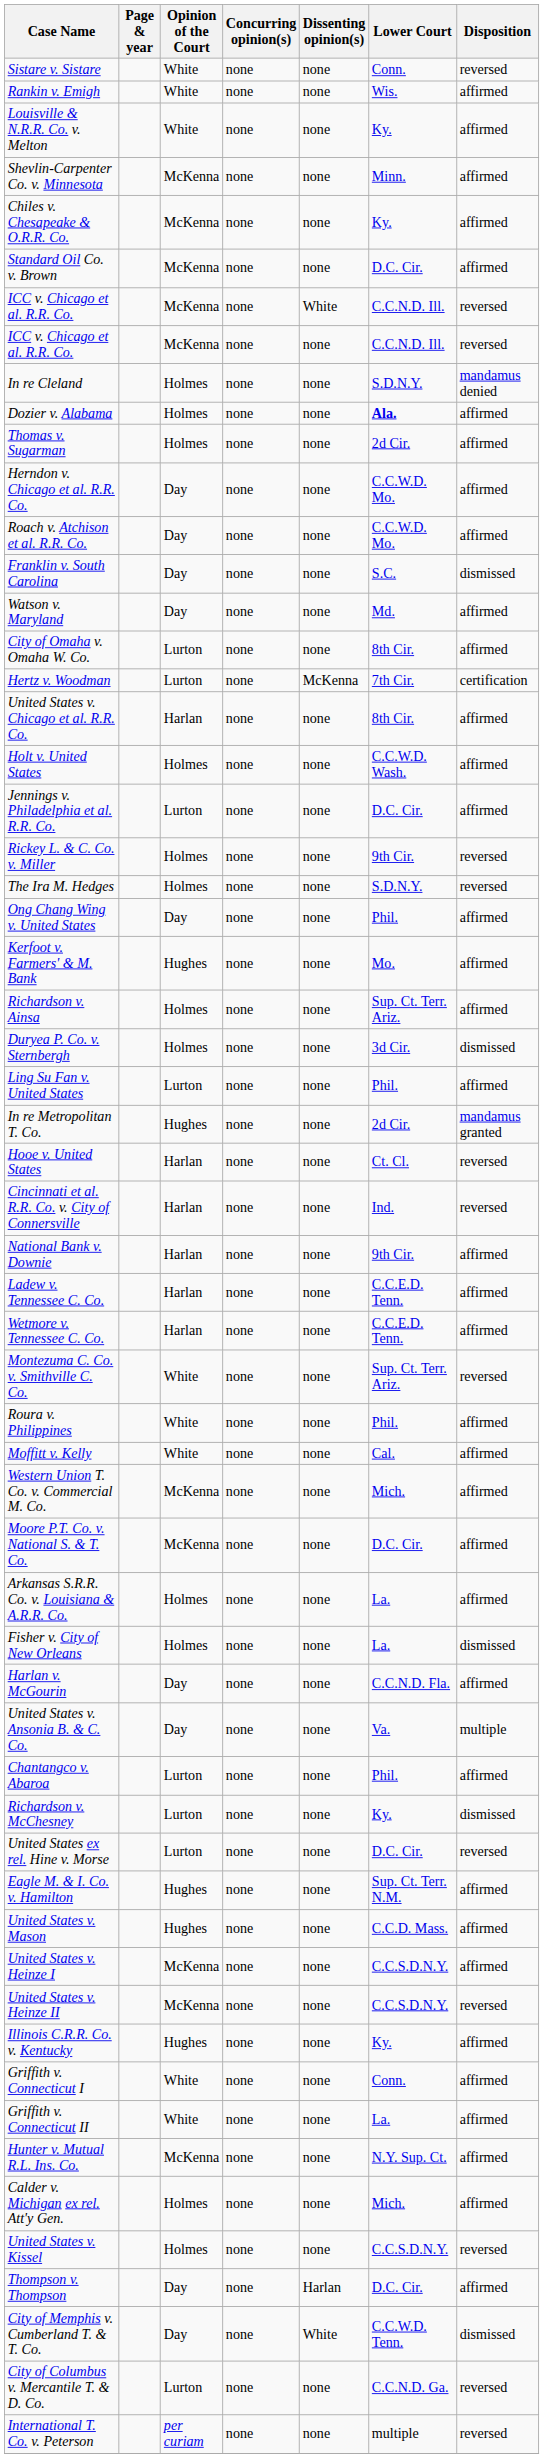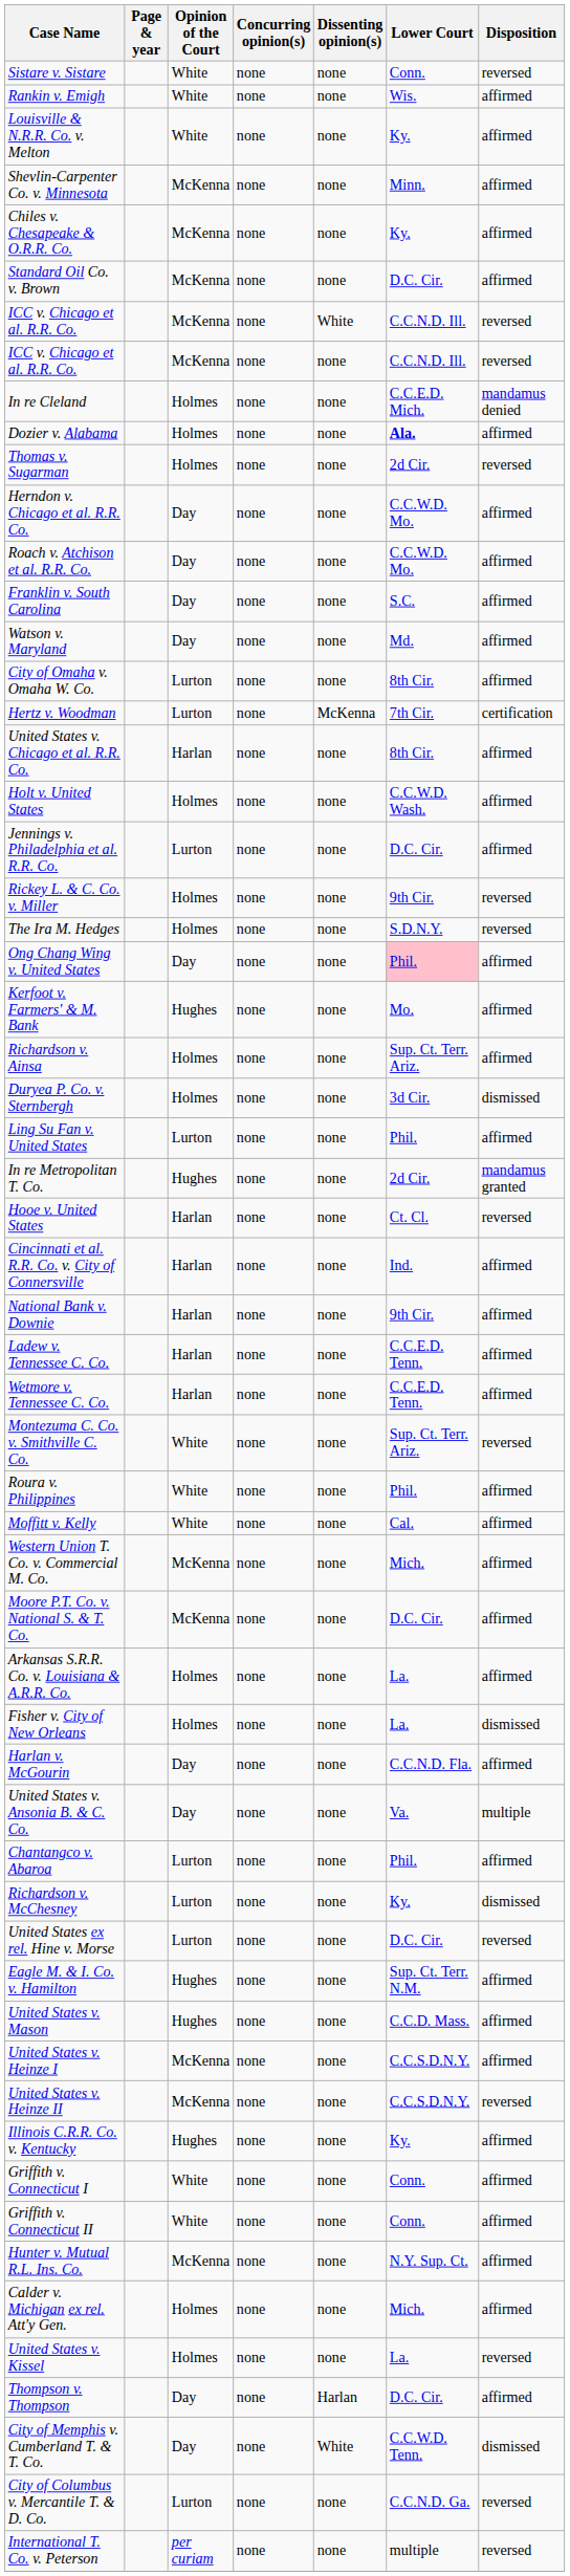 <table class="wikitable sortable">
 <tr>
 <th scope="col" style="width: 400px;">Case Name</th>
 <th scope="col" style="width: 95px;">Page & year</th>
 <th scope="col" style="width: 10px;">Opinion of the Court</th>
 <th scope="col" style="width: 10px;">Concurring opinion(s)</th>
 <th scope="col" style="width: 10px;">Dissenting opinion(s)</th>
 <th scope="col" style="width: 133px;">Lower Court</th>
 <th scope="col" style="width: 150px;">Disposition</th>
 </tr>
 <tr>
 <td><em><a href='#'>Sistare v. Sistare</a></em></td>
 <td align="right"></td>
 <td>White</td>
 <td>none</td>
 <td>none</td>
 <td><a href='#'>Conn.</a></td>
 <td>reversed</td>
 </tr>
 <tr>
 <td><em><a href='#'>Rankin v. Emigh</a></em></td>
 <td align="right"></td>
 <td>White</td>
 <td>none</td>
 <td>none</td>
 <td><a href='#'>Wis.</a></td>
 <td>affirmed</td>
 </tr>
 <tr>
 <td><em><a href='#'>Louisville & N.R.R. Co.</a> v. Melton</em></td>
 <td align="right"></td>
 <td>White</td>
 <td>none</td>
 <td>none</td>
 <td><a href='#'>Ky.</a></td>
 <td>affirmed</td>
 </tr>
 <tr>
 <td><em>Shevlin-Carpenter Co. v. <a href='#'>Minnesota</a></em></td>
 <td align="right"></td>
 <td>McKenna</td>
 <td>none</td>
 <td>none</td>
 <td><a href='#'>Minn.</a></td>
 <td>affirmed</td>
 </tr>
 <tr>
 <td><em>Chiles v. <a href='#'>Chesapeake & O.R.R. Co.</a></em></td>
 <td align="right"></td>
 <td>McKenna</td>
 <td>none</td>
 <td>none</td>
 <td><a href='#'>Ky.</a></td>
 <td>affirmed</td>
 </tr>
 <tr>
 <td><em><a href='#'>Standard Oil</a> Co. v. Brown</em></td>
 <td align="right"></td>
 <td>McKenna</td>
 <td>none</td>
 <td>none</td>
 <td><a href='#'>D.C. Cir.</a></td>
 <td>affirmed</td>
 </tr>
 <tr>
 <td><em><a href='#'>ICC</a> v. <a href='#'>Chicago et al. R.R. Co.</a></em></td>
 <td align="right"></td>
 <td>McKenna</td>
 <td>none</td>
 <td>White</td>
 <td><a href='#'>C.C.N.D. Ill.</a></td>
 <td>reversed</td>
 </tr>
 <tr>
 <td><em><a href='#'>ICC</a> v. <a href='#'>Chicago et al. R.R. Co.</a></em></td>
 <td align="right"></td>
 <td>McKenna</td>
 <td>none</td>
 <td>none</td>
 <td><a href='#'>C.C.N.D. Ill.</a></td>
 <td>reversed</td>
 </tr>
 <tr>
 <td><em>In re Cleland</em></td>
 <td align="right"></td>
 <td>Holmes</td>
 <td>none</td>
 <td>none</td>
-<td><a href='#'>S.D.N.Y.</a></td>
+<td><a href='#'>C.C.E.D. Mich.</a></td>
 <td><a href='#'>mandamus</a> denied</td>
 </tr>
 <tr>
 <td><em>Dozier v. <a href='#'>Alabama</a></em></td>
 <td align="right"></td>
 <td>Holmes</td>
 <td>none</td>
 <td>none</td>
 <td><strong><a href='#'>Ala.</a></strong></td>
 <td>affirmed</td>
 </tr>
 <tr>
 <td><em><a href='#'>Thomas v. Sugarman</a></em></td>
 <td align="right"></td>
 <td>Holmes</td>
 <td>none</td>
 <td>none</td>
 <td><a href='#'>2d Cir.</a></td>
-<td>affirmed</td>
+<td>reversed</td>
 </tr>
 <tr>
 <td><em>Herndon v. <a href='#'>Chicago et al. R.R. Co.</a></em></td>
 <td align="right"></td>
 <td>Day</td>
 <td>none</td>
 <td>none</td>
 <td><a href='#'>C.C.W.D. Mo.</a></td>
 <td>affirmed</td>
 </tr>
 <tr>
 <td><em>Roach v. <a href='#'>Atchison et al. R.R. Co.</a></em></td>
 <td align="right"></td>
 <td>Day</td>
 <td>none</td>
 <td>none</td>
 <td><a href='#'>C.C.W.D. Mo.</a></td>
 <td>affirmed</td>
 </tr>
 <tr>
 <td><em><a href='#'>Franklin v. South Carolina</a></em></td>
 <td align="right"></td>
 <td>Day</td>
 <td>none</td>
 <td>none</td>
 <td><a href='#'>S.C.</a></td>
-<td>dismissed</td>
+<td>affirmed</td>
 </tr>
 <tr>
 <td><em>Watson v. <a href='#'>Maryland</a></em></td>
 <td align="right"></td>
 <td>Day</td>
 <td>none</td>
 <td>none</td>
 <td><a href='#'>Md.</a></td>
 <td>affirmed</td>
 </tr>
 <tr>
 <td><em><a href='#'>City of Omaha</a> v. Omaha W. Co.</em></td>
 <td align="right"></td>
 <td>Lurton</td>
 <td>none</td>
 <td>none</td>
 <td><a href='#'>8th Cir.</a></td>
 <td>affirmed</td>
 </tr>
 <tr>
 <td><em><a href='#'>Hertz v. Woodman</a></em></td>
 <td align="right"></td>
 <td>Lurton</td>
 <td>none</td>
 <td>McKenna</td>
 <td><a href='#'>7th Cir.</a></td>
 <td>certification</td>
 </tr>
 <tr>
 <td><em>United States v. <a href='#'>Chicago et al. R.R. Co.</a></em></td>
 <td align="right"></td>
 <td>Harlan</td>
 <td>none</td>
 <td>none</td>
 <td><a href='#'>8th Cir.</a></td>
 <td>affirmed</td>
 </tr>
 <tr>
 <td><em><a href='#'>Holt v. United States</a></em></td>
 <td align="right"></td>
 <td>Holmes</td>
 <td>none</td>
 <td>none</td>
 <td><a href='#'>C.C.W.D. Wash.</a></td>
 <td>affirmed</td>
 </tr>
 <tr>
 <td><em>Jennings v. <a href='#'>Philadelphia et al. R.R. Co.</a></em></td>
 <td align="right"></td>
 <td>Lurton</td>
 <td>none</td>
 <td>none</td>
 <td><a href='#'>D.C. Cir.</a></td>
 <td>affirmed</td>
 </tr>
 <tr>
 <td><em><a href='#'>Rickey L. & C. Co. v. Miller</a></em></td>
 <td align="right"></td>
 <td>Holmes</td>
 <td>none</td>
 <td>none</td>
 <td><a href='#'>9th Cir.</a></td>
 <td>reversed</td>
 </tr>
 <tr>
 <td><em>The Ira M. Hedges</em></td>
 <td align="right"></td>
 <td>Holmes</td>
 <td>none</td>
 <td>none</td>
 <td><a href='#'>S.D.N.Y.</a></td>
 <td>reversed</td>
 </tr>
 <tr>
 <td><em><a href='#'>Ong Chang Wing v. United States</a></em></td>
 <td align="right"></td>
 <td>Day</td>
 <td>none</td>
 <td>none</td>
-<td><a href='#'>Phil.</a></td>
+<td style="background: pink;"><a href='#'>Phil.</a></td>
 <td>affirmed</td>
 </tr>
 <tr>
 <td><em><a href='#'>Kerfoot v. Farmers' & M. Bank</a></em></td>
 <td align="right"></td>
 <td>Hughes</td>
 <td>none</td>
 <td>none</td>
 <td><a href='#'>Mo.</a></td>
 <td>affirmed</td>
 </tr>
 <tr>
 <td><em><a href='#'>Richardson v. Ainsa</a></em></td>
 <td align="right"></td>
 <td>Holmes</td>
 <td>none</td>
 <td>none</td>
 <td><a href='#'>Sup. Ct. Terr. Ariz.</a></td>
 <td>affirmed</td>
 </tr>
 <tr>
 <td><em><a href='#'>Duryea P. Co. v. Sternbergh</a></em></td>
 <td align="right"></td>
 <td>Holmes</td>
 <td>none</td>
 <td>none</td>
 <td><a href='#'>3d Cir.</a></td>
 <td>dismissed</td>
 </tr>
 <tr>
 <td><em><a href='#'>Ling Su Fan v. United States</a></em></td>
 <td align="right"></td>
 <td>Lurton</td>
 <td>none</td>
 <td>none</td>
 <td><a href='#'>Phil.</a></td>
 <td>affirmed</td>
 </tr>
 <tr>
 <td><em>In re Metropolitan T. Co.</em></td>
 <td align="right"></td>
 <td>Hughes</td>
 <td>none</td>
 <td>none</td>
 <td><a href='#'>2d Cir.</a></td>
 <td><a href='#'>mandamus</a> granted</td>
 </tr>
 <tr>
 <td><em><a href='#'>Hooe v. United States</a></em></td>
 <td align="right"></td>
 <td>Harlan</td>
 <td>none</td>
 <td>none</td>
 <td><a href='#'>Ct. Cl.</a></td>
 <td>reversed</td>
 </tr>
 <tr>
 <td><em><a href='#'>Cincinnati et al. R.R. Co.</a> v. <a href='#'>City of Connersville</a></em></td>
 <td align="right"></td>
 <td>Harlan</td>
 <td>none</td>
 <td>none</td>
 <td><a href='#'>Ind.</a></td>
-<td>reversed</td>
+<td>affirmed</td>
 </tr>
 <tr>
 <td><em><a href='#'>National Bank v. Downie</a></em></td>
 <td align="right"></td>
 <td>Harlan</td>
 <td>none</td>
 <td>none</td>
 <td><a href='#'>9th Cir.</a></td>
 <td>affirmed</td>
 </tr>
 <tr>
 <td><em><a href='#'>Ladew v. Tennessee C. Co.</a></em></td>
 <td align="right"></td>
 <td>Harlan</td>
 <td>none</td>
 <td>none</td>
 <td><a href='#'>C.C.E.D. Tenn.</a></td>
 <td>affirmed</td>
 </tr>
 <tr>
 <td><em><a href='#'>Wetmore v. Tennessee C. Co.</a></em></td>
 <td align="right"></td>
 <td>Harlan</td>
 <td>none</td>
 <td>none</td>
 <td><a href='#'>C.C.E.D. Tenn.</a></td>
 <td>affirmed</td>
 </tr>
 <tr>
 <td><em><a href='#'>Montezuma C. Co. v. Smithville C. Co.</a></em></td>
 <td align="right"></td>
 <td>White</td>
 <td>none</td>
 <td>none</td>
 <td><a href='#'>Sup. Ct. Terr. Ariz.</a></td>
 <td>reversed</td>
 </tr>
 <tr>
 <td><em>Roura v. <a href='#'>Philippines</a></em></td>
 <td align="right"></td>
 <td>White</td>
 <td>none</td>
 <td>none</td>
 <td><a href='#'>Phil.</a></td>
 <td>affirmed</td>
 </tr>
 <tr>
 <td><em><a href='#'>Moffitt v. Kelly</a></em></td>
 <td align="right"></td>
 <td>White</td>
 <td>none</td>
 <td>none</td>
 <td><a href='#'>Cal.</a></td>
 <td>affirmed</td>
 </tr>
 <tr>
 <td><em><a href='#'>Western Union</a> T. Co. v. Commercial M. Co.</em></td>
 <td align="right"></td>
 <td>McKenna</td>
 <td>none</td>
 <td>none</td>
 <td><a href='#'>Mich.</a></td>
 <td>affirmed</td>
 </tr>
 <tr>
 <td><em><a href='#'>Moore P.T. Co. v. National S. & T. Co.</a></em></td>
 <td align="right"></td>
 <td>McKenna</td>
 <td>none</td>
 <td>none</td>
 <td><a href='#'>D.C. Cir.</a></td>
 <td>affirmed</td>
 </tr>
 <tr>
 <td><em>Arkansas S.R.R. Co. v. <a href='#'>Louisiana & A.R.R. Co.</a></em></td>
 <td align="right"></td>
 <td>Holmes</td>
 <td>none</td>
 <td>none</td>
 <td><a href='#'>La.</a></td>
 <td>affirmed</td>
 </tr>
 <tr>
 <td><em>Fisher v. <a href='#'>City of New Orleans</a></em></td>
 <td align="right"></td>
 <td>Holmes</td>
 <td>none</td>
 <td>none</td>
 <td><a href='#'>La.</a></td>
 <td>dismissed</td>
 </tr>
 <tr>
 <td><em><a href='#'>Harlan v. McGourin</a></em></td>
 <td align="right"></td>
 <td>Day</td>
 <td>none</td>
 <td>none</td>
 <td><a href='#'>C.C.N.D. Fla.</a></td>
 <td>affirmed</td>
 </tr>
 <tr>
 <td><em>United States v. <a href='#'>Ansonia B. & C. Co.</a></em></td>
 <td align="right"></td>
 <td>Day</td>
 <td>none</td>
 <td>none</td>
 <td><a href='#'>Va.</a></td>
 <td>multiple</td>
 </tr>
 <tr>
 <td><em><a href='#'>Chantangco v. Abaroa</a></em></td>
 <td align="right"></td>
 <td>Lurton</td>
 <td>none</td>
 <td>none</td>
 <td><a href='#'>Phil.</a></td>
 <td>affirmed</td>
 </tr>
 <tr>
 <td><em><a href='#'>Richardson v. McChesney</a></em></td>
 <td align="right"></td>
 <td>Lurton</td>
 <td>none</td>
 <td>none</td>
 <td><a href='#'>Ky.</a></td>
 <td>dismissed</td>
 </tr>
 <tr>
 <td><em>United States <a href='#'>ex rel.</a> Hine v. Morse</em></td>
 <td align="right"></td>
 <td>Lurton</td>
 <td>none</td>
 <td>none</td>
 <td><a href='#'>D.C. Cir.</a></td>
 <td>reversed</td>
 </tr>
 <tr>
 <td><em><a href='#'>Eagle M. & I. Co. v. Hamilton</a></em></td>
 <td align="right"></td>
 <td>Hughes</td>
 <td>none</td>
 <td>none</td>
 <td><a href='#'>Sup. Ct. Terr. N.M.</a></td>
 <td>affirmed</td>
 </tr>
 <tr>
 <td><em><a href='#'>United States v. Mason</a></em></td>
 <td align="right"></td>
 <td>Hughes</td>
 <td>none</td>
 <td>none</td>
 <td><a href='#'>C.C.D. Mass.</a></td>
 <td>affirmed</td>
 </tr>
 <tr>
 <td><em><a href='#'>United States v. Heinze I</a></em></td>
 <td align="right"></td>
 <td>McKenna</td>
 <td>none</td>
 <td>none</td>
 <td><a href='#'>C.C.S.D.N.Y.</a></td>
 <td>affirmed</td>
 </tr>
 <tr>
 <td><em><a href='#'>United States v. Heinze II</a></em></td>
 <td align="right"></td>
 <td>McKenna</td>
 <td>none</td>
 <td>none</td>
 <td><a href='#'>C.C.S.D.N.Y.</a></td>
 <td>reversed</td>
 </tr>
 <tr>
 <td><em><a href='#'>Illinois C.R.R. Co.</a> v. <a href='#'>Kentucky</a></em></td>
 <td align="right"></td>
 <td>Hughes</td>
 <td>none</td>
 <td>none</td>
 <td><a href='#'>Ky.</a></td>
 <td>affirmed</td>
 </tr>
 <tr>
 <td><em>Griffith v. <a href='#'>Connecticut</a> I</em></td>
 <td align="right"></td>
 <td>White</td>
 <td>none</td>
 <td>none</td>
 <td><a href='#'>Conn.</a></td>
 <td>affirmed</td>
 </tr>
 <tr>
 <td><em>Griffith v. <a href='#'>Connecticut</a> II</em></td>
 <td align="right"></td>
 <td>White</td>
 <td>none</td>
 <td>none</td>
-<td><a href='#'>La.</a></td>
+<td><a href='#'>Conn.</a></td>
 <td>affirmed</td>
 </tr>
 <tr>
 <td><em><a href='#'>Hunter v. Mutual R.L. Ins. Co.</a></em></td>
 <td align="right"></td>
 <td>McKenna</td>
 <td>none</td>
 <td>none</td>
 <td><a href='#'>N.Y. Sup. Ct.</a></td>
 <td>affirmed</td>
 </tr>
 <tr>
 <td><em>Calder v. <a href='#'>Michigan</a> <a href='#'>ex rel.</a> Att'y Gen.</em></td>
 <td align="right"></td>
 <td>Holmes</td>
 <td>none</td>
 <td>none</td>
 <td><a href='#'>Mich.</a></td>
 <td>affirmed</td>
 </tr>
 <tr>
 <td><em><a href='#'>United States v. Kissel</a></em></td>
 <td align="right"></td>
 <td>Holmes</td>
 <td>none</td>
 <td>none</td>
-<td><a href='#'>C.C.S.D.N.Y.</a></td>
+<td><a href='#'>La.</a></td>
 <td>reversed</td>
 </tr>
 <tr>
 <td><em><a href='#'>Thompson v. Thompson</a></em></td>
 <td align="right"></td>
 <td>Day</td>
 <td>none</td>
 <td>Harlan</td>
 <td><a href='#'>D.C. Cir.</a></td>
 <td>affirmed</td>
 </tr>
 <tr>
 <td><em><a href='#'>City of Memphis</a> v. Cumberland T. & T. Co.</em></td>
 <td align="right"></td>
 <td>Day</td>
 <td>none</td>
 <td>White</td>
 <td><a href='#'>C.C.W.D. Tenn.</a></td>
 <td>dismissed</td>
 </tr>
 <tr>
 <td><em><a href='#'>City of Columbus</a> v. Mercantile T. & D. Co.</em></td>
 <td align="right"></td>
 <td>Lurton</td>
 <td>none</td>
 <td>none</td>
 <td><a href='#'>C.C.N.D. Ga.</a></td>
 <td>reversed</td>
 </tr>
 <tr>
 <td><em><a href='#'>International T. Co.</a> v. Peterson</em></td>
 <td align="right"></td>
 <td><em><a href='#'>per curiam</a></em></td>
 <td>none</td>
 <td>none</td>
 <td>multiple</td>
 <td>reversed</td>
 </tr>
 <tr>
 </tr>
 </table>
